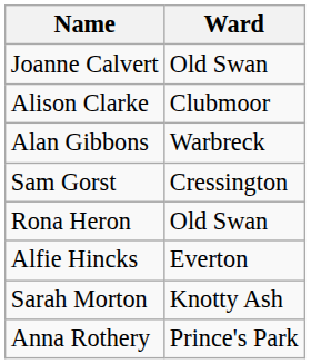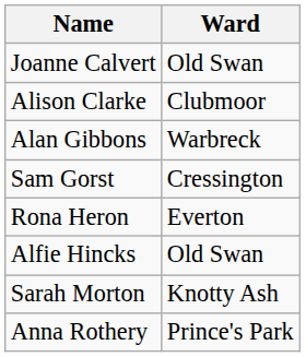 <table class="wikitable">
 <tr>
 <th>Name</th>
 <th>Ward</th>
 </tr>
 <tr>
 <td>Joanne Calvert</td>
 <td>Old Swan</td>
 </tr>
 <tr>
 <td>Alison Clarke</td>
 <td>Clubmoor</td>
 </tr>
 <tr>
 <td>Alan Gibbons</td>
 <td>Warbreck</td>
 </tr>
 <tr>
 <td>Sam Gorst</td>
 <td>Cressington</td>
 </tr>
 <tr>
 <td>Rona Heron</td>
-<td>Old Swan</td>
+<td>Everton</td>
 </tr>
 <tr>
 <td>Alfie Hincks</td>
-<td>Everton</td>
+<td>Old Swan</td>
 </tr>
 <tr>
 <td>Sarah Morton</td>
 <td>Knotty Ash</td>
 </tr>
 <tr>
 <td>Anna Rothery</td>
 <td>Prince's Park</td>
 </tr>
 </table>
